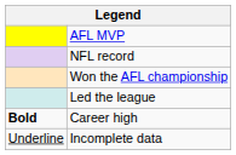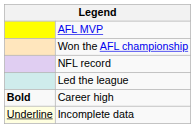 <table class="wikitable">
 <tr>
 <th colspan="2">Legend</th>
 </tr>
 <tr>
 <td style="background:#ff0; width:3em;"></td>
 <td><a href='#'>AFL MVP</a></td>
 </tr>
 <tr>
+<td style="background:#ffe6bd; width:3em;"></td>
+<td>Won the <a href='#'>AFL championship</a></td>
+</tr>
+<tr>
 <td style="background:#e0cef2; width:3em;"></td>
 <td>NFL record</td>
-</tr>
-<tr>
-<td style="background:#ffe6bd; width:3em;"></td>
-<td>Won the <a href='#'>AFL championship</a></td>
 </tr>
 <tr>
 <td style="background:#cfecec; width:3em;"></td>
 <td>Led the league</td>
 </tr>
 <tr>
 <td style="width:3em;"><strong>Bold</strong></td>
 <td>Career high</td>
 </tr>
 <tr>
-<td style="width:3em;"><u>Underline</u></td>
+<td style="background: lightyellow; width:3em;"><u>Underline</u></td>
 <td>Incomplete data</td>
 </tr>
 </table>
